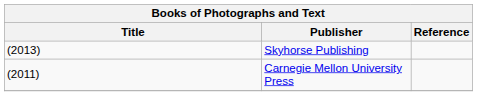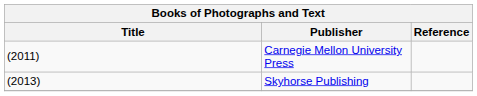 <table class="wikitable">
 <tr>
 <th colspan="3">Books of Photographs and Text</th>
 </tr>
 <tr>
 <th scope=col style="width: 350px;">Title</th>
 <th scope=col style="width: 200px;">Publisher</th>
 <th>Reference</th>
 </tr>
 <tr>
+<td><em></em> (2011)</td>
+<td><a href='#'>Carnegie Mellon University Press</a></td>
+<td></td>
+</tr>
+<tr>
 <td><em></em> (2013)</td>
 <td><a href='#'>Skyhorse Publishing</a></td>
 <td></td>
 </tr>
 <tr>
-<td><em></em> (2011)</td>
-<td><a href='#'>Carnegie Mellon University Press</a></td>
-<td></td>
-</tr>
-<tr>
 </tr>
 </table>
